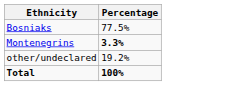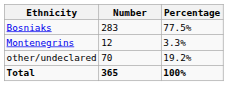 <table class="wikitable">
 <tr>
 <th width="100px">Ethnicity</th>
+<th width="80px">Number</th>
 <th width="80px">Percentage</th>
 </tr>
 <tr>
 <td><a href='#'>Bosniaks</a></td>
+<td>283</td>
 <td>77.5%</td>
 </tr>
 <tr>
 <td><a href='#'>Montenegrins</a></td>
-<td><strong>3.3%</strong></td>
+<td>12</td>
+<td>3.3%</td>
 </tr>
 <tr>
 <td>other/undeclared</td>
+<td>70</td>
 <td>19.2%</td>
 </tr>
 <tr>
 <td><strong>Total</strong></td>
+<td><strong>365</strong></td>
 <td><strong>100%</strong></td>
 </tr>
 </table>
